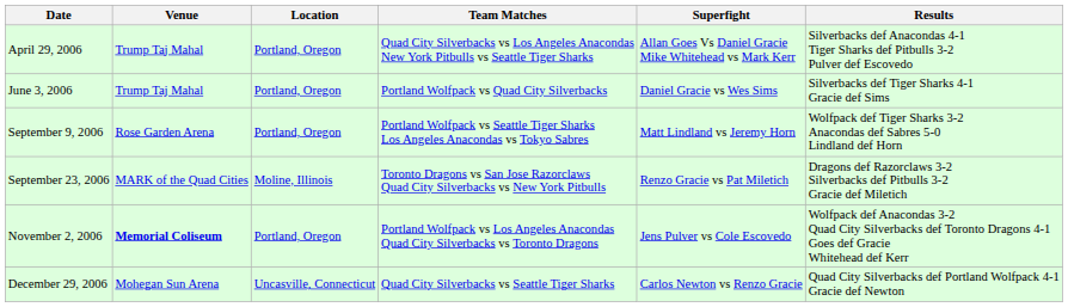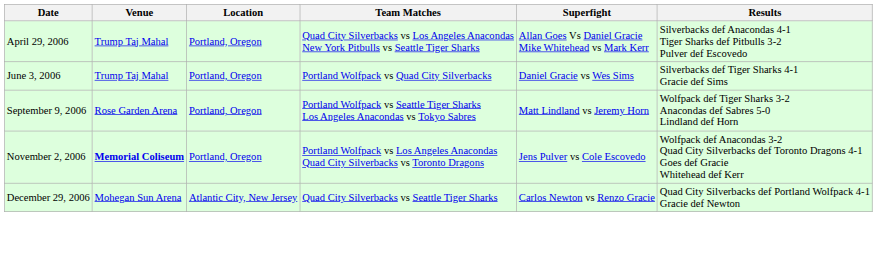 <table class="wikitable">
 <tr>
 <th>Date</th>
 <th>Venue</th>
 <th>Location</th>
 <th>Team Matches</th>
 <th>Superfight</th>
 <th>Results</th>
 </tr>
 <tr style="background: #ddffdd;">
 <td>April 29, 2006</td>
 <td><a href='#'>Trump Taj Mahal</a></td>
 <td><a href='#'>Portland, Oregon</a></td>
 <td><a href='#'>Quad City Silverbacks</a> vs <a href='#'>Los Angeles Anacondas</a> <br> <a href='#'>New York Pitbulls</a> vs <a href='#'>Seattle Tiger Sharks</a></td>
 <td><a href='#'>Allan Goes</a> Vs <a href='#'>Daniel Gracie</a> <br> <a href='#'>Mike Whitehead</a> vs <a href='#'>Mark Kerr</a></td>
 <td>Silverbacks def Anacondas 4-1 <br> Tiger Sharks def Pitbulls 3-2 <br> Pulver def Escovedo</td>
 </tr>
 <tr style="background: #ddffdd;">
 <td>June 3, 2006</td>
 <td><a href='#'>Trump Taj Mahal</a></td>
 <td><a href='#'>Portland, Oregon</a></td>
 <td><a href='#'>Portland Wolfpack</a> vs <a href='#'>Quad City Silverbacks</a></td>
 <td><a href='#'>Daniel Gracie</a> vs <a href='#'>Wes Sims</a></td>
 <td>Silverbacks def Tiger Sharks 4-1 <br> Gracie def Sims</td>
 </tr>
 <tr style="background: #ddffdd;">
 <td>September 9, 2006</td>
 <td><a href='#'>Rose Garden Arena</a></td>
 <td><a href='#'>Portland, Oregon</a></td>
 <td><a href='#'>Portland Wolfpack</a> vs <a href='#'>Seattle Tiger Sharks</a> <br> <a href='#'>Los Angeles Anacondas</a> vs <a href='#'>Tokyo Sabres</a></td>
 <td><a href='#'>Matt Lindland</a> vs <a href='#'>Jeremy Horn</a></td>
 <td>Wolfpack def Tiger Sharks 3-2 <br> Anacondas def Sabres 5-0 <br> Lindland def Horn</td>
 </tr>
 <tr style="background: #ddffdd;">
-<td>September 23, 2006</td>
-<td><a href='#'>MARK of the Quad Cities</a></td>
-<td><a href='#'>Moline, Illinois</a></td>
-<td><a href='#'>Toronto Dragons</a> vs <a href='#'>San Jose Razorclaws</a> <br> <a href='#'>Quad City Silverbacks</a> vs <a href='#'>New York Pitbulls</a></td>
-<td><a href='#'>Renzo Gracie</a> vs <a href='#'>Pat Miletich</a></td>
-<td>Dragons def Razorclaws 3-2 <br> Silverbacks def Pitbulls 3-2 <br> Gracie def Miletich</td>
-</tr>
-<tr style="background: #ddffdd;">
 <td>November 2, 2006</td>
 <td><strong><a href='#'>Memorial Coliseum</a></strong></td>
 <td><a href='#'>Portland, Oregon</a></td>
 <td><a href='#'>Portland Wolfpack</a> vs <a href='#'>Los Angeles Anacondas</a> <br> <a href='#'>Quad City Silverbacks</a> vs <a href='#'>Toronto Dragons</a></td>
 <td><a href='#'>Jens Pulver</a> vs <a href='#'>Cole Escovedo</a></td>
 <td>Wolfpack def Anacondas 3-2 <br> Quad City Silverbacks def Toronto Dragons 4-1 <br> Goes def Gracie <br> Whitehead def Kerr</td>
 </tr>
 <tr style="background: #ddffdd;">
 <td>December 29, 2006</td>
 <td><a href='#'>Mohegan Sun Arena</a></td>
-<td><a href='#'>Uncasville, Connecticut</a></td>
+<td><a href='#'>Atlantic City, New Jersey</a></td>
 <td><a href='#'>Quad City Silverbacks</a> vs <a href='#'>Seattle Tiger Sharks</a></td>
 <td><a href='#'>Carlos Newton</a> vs <a href='#'>Renzo Gracie</a></td>
 <td>Quad City Silverbacks def Portland Wolfpack 4-1 <br> Gracie def Newton</td>
 </tr>
 </table>
